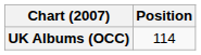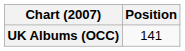 <table class="wikitable plainrowheaders" style="text-align:center">
 <tr>
 <th scope="col">Chart (2007)</th>
 <th scope="col">Position</th>
 </tr>
 <tr>
 <th scope="row">UK Albums (OCC)</th>
-<td>114</td>
+<td>141</td>
 </tr>
 </table>
